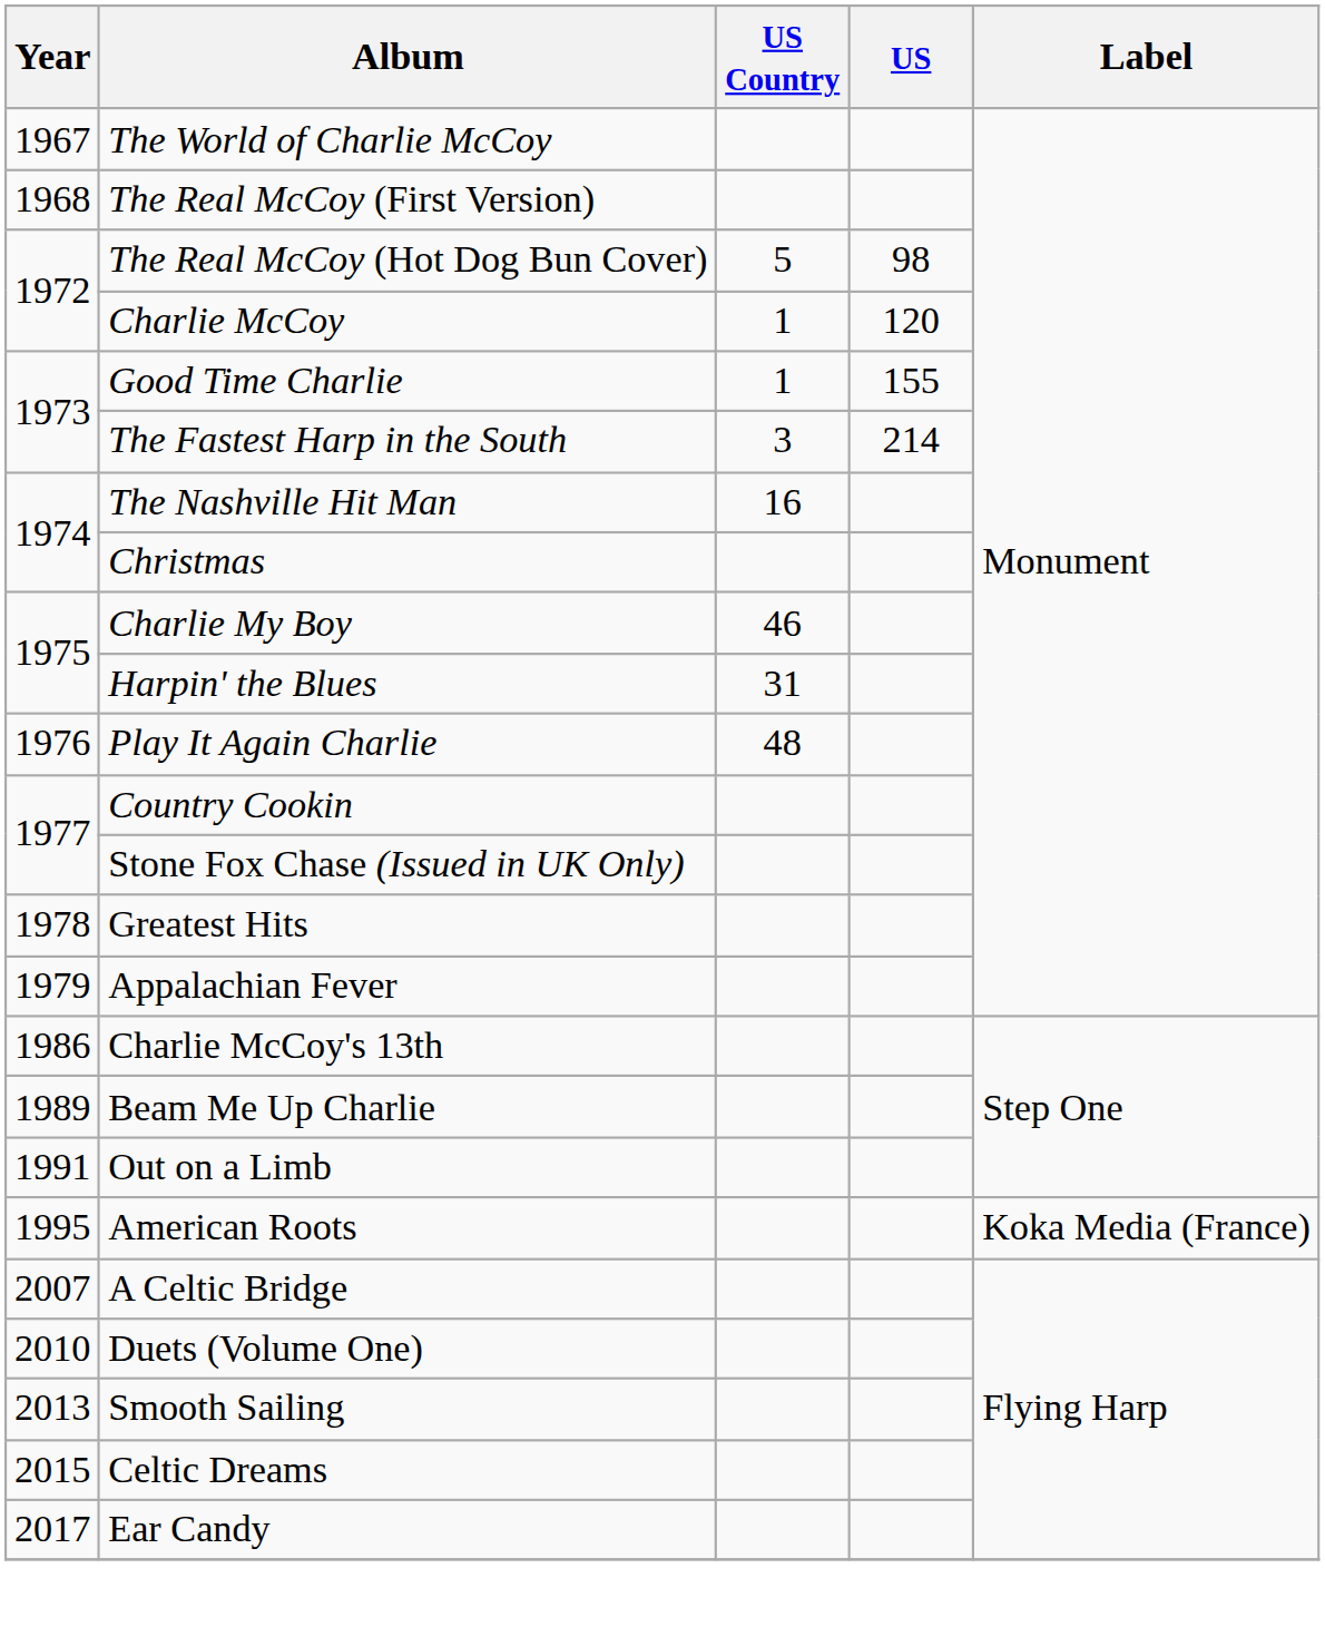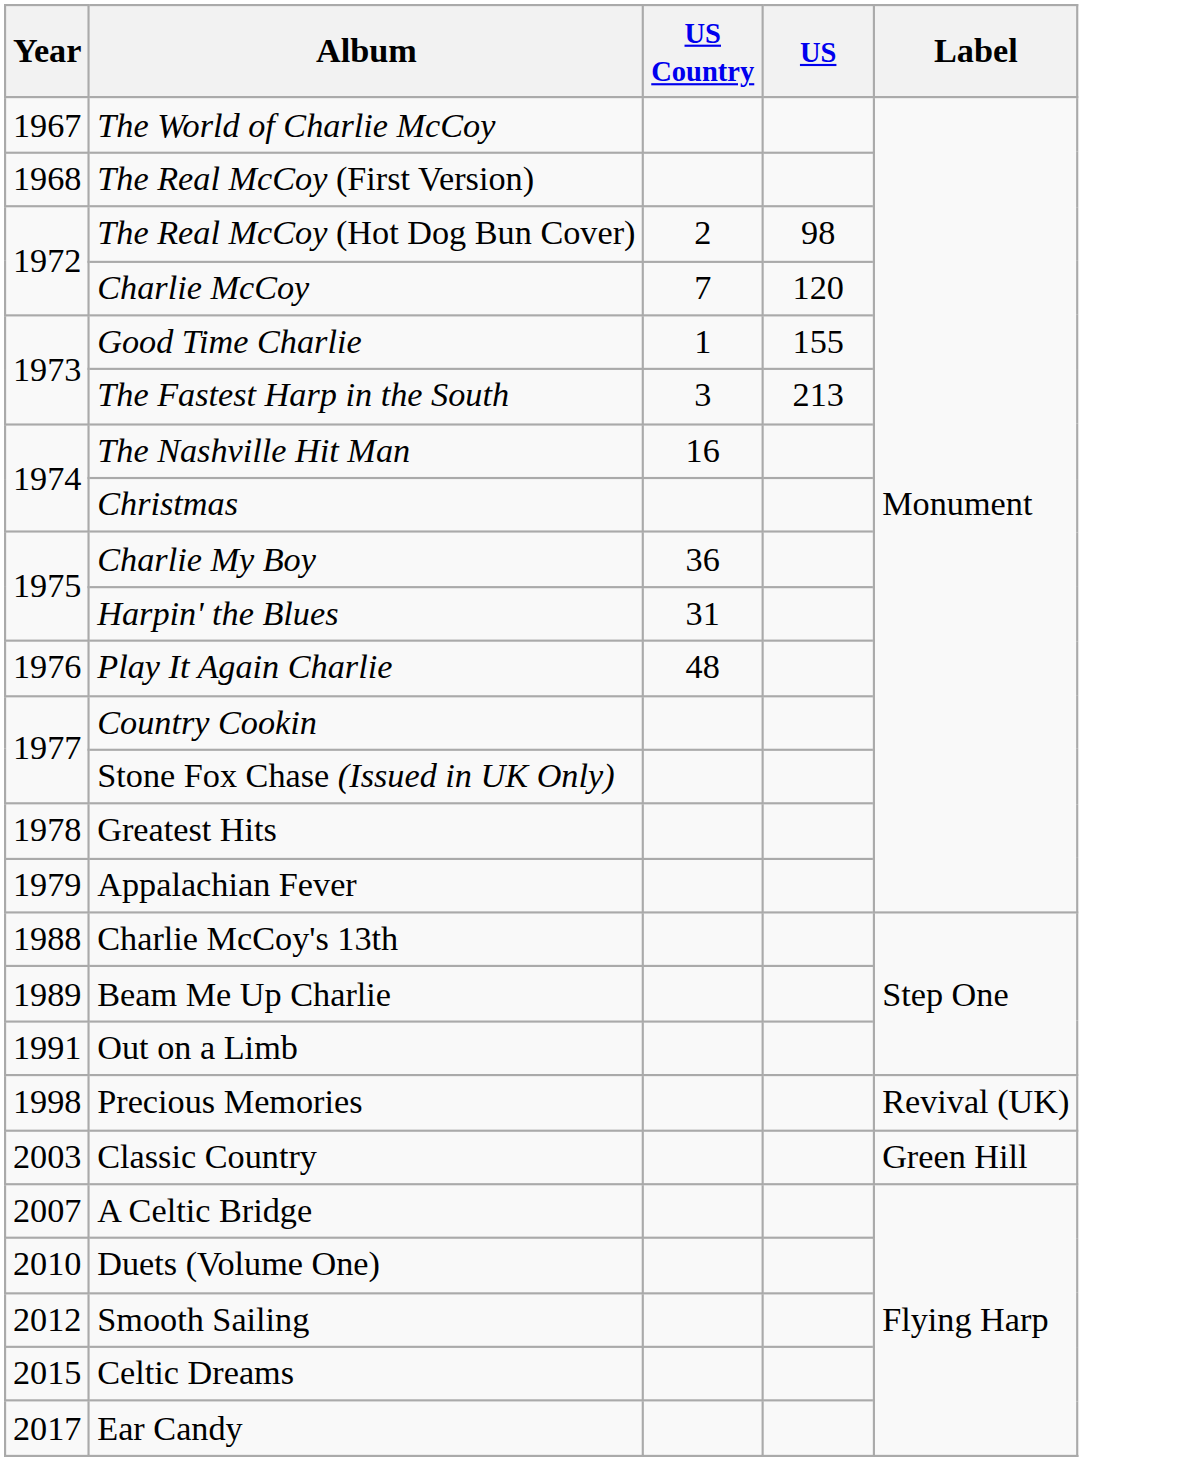 <table class="wikitable">
 <tr>
 <th>Year</th>
 <th>Album</th>
 <th width=45><small><a href='#'>US Country</a></small></th>
 <th width=45><small><a href='#'>US</a></small></th>
 <th>Label</th>
 </tr>
 <tr>
 <td>1967</td>
 <td><em>The World of Charlie McCoy</em></td>
 <td style="text-align:center;"></td>
 <td style="text-align:center;"></td>
 <td rowspan=15>Monument</td>
 </tr>
 <tr>
 <td>1968</td>
 <td><em>The Real McCoy</em> (First Version)</td>
 <td style="text-align:center;"></td>
 <td style="text-align:center;"></td>
 </tr>
 <tr>
 <td rowspan=2>1972</td>
 <td><em>The Real McCoy</em> (Hot Dog Bun Cover)</td>
-<td style="text-align:center;">5</td>
+<td style="text-align:center;">2</td>
 <td style="text-align:center;">98</td>
 </tr>
 <tr>
 <td><em>Charlie McCoy</em></td>
-<td style="text-align:center;">1</td>
+<td style="text-align:center;">7</td>
 <td style="text-align:center;">120</td>
 </tr>
 <tr>
 <td rowspan=2>1973</td>
 <td><em>Good Time Charlie</em></td>
 <td style="text-align:center;">1</td>
 <td style="text-align:center;">155</td>
 </tr>
 <tr>
 <td><em>The Fastest Harp in the South</em></td>
 <td style="text-align:center;">3</td>
-<td style="text-align:center;">214</td>
+<td style="text-align:center;">213</td>
 </tr>
 <tr>
 <td rowspan=2>1974</td>
 <td><em>The Nashville Hit Man</em></td>
 <td style="text-align:center;">16</td>
 <td style="text-align:center;"></td>
 </tr>
 <tr>
 <td><em>Christmas</em></td>
 <td style="text-align:center;"></td>
 <td style="text-align:center;"></td>
 </tr>
 <tr>
 <td rowspan=2>1975</td>
 <td><em>Charlie My Boy</em></td>
-<td style="text-align:center;">46</td>
+<td style="text-align:center;">36</td>
 <td style="text-align:center;"></td>
 </tr>
 <tr>
 <td><em>Harpin' the Blues</em></td>
 <td style="text-align:center;">31</td>
 <td style="text-align:center;"></td>
 </tr>
 <tr>
 <td>1976</td>
 <td><em>Play It Again Charlie</em></td>
 <td style="text-align:center;">48</td>
 <td style="text-align:center;"></td>
 </tr>
 <tr>
 <td rowspan=2>1977</td>
 <td><em>Country Cookin<strong></td>
 <td style="text-align:center;"></td>
 <td style="text-align:center;"></td>
 </tr>
 <tr>
 <td></em>Stone Fox Chase<em> (Issued in UK Only)</td>
 <td style="text-align:center;"></td>
 <td style="text-align:center;"></td>
 </tr>
 <tr>
 <td>1978</td>
 <td></em>Greatest Hits<em></td>
 <td style="text-align:center;"></td>
 <td style="text-align:center;"></td>
 </tr>
 <tr>
 <td>1979</td>
 <td></em>Appalachian Fever<em></td>
 <td style="text-align:center;"></td>
 <td style="text-align:center;"></td>
 </tr>
 <tr>
-<td>1986</td>
+<td>1988</td>
 <td></em>Charlie McCoy's 13th<em></td>
 <td style="text-align:center;"></td>
 <td style="text-align:center;"></td>
 <td rowspan=3>Step One</td>
 </tr>
 <tr>
 <td>1989</td>
 <td></em>Beam Me Up Charlie<em></td>
 <td style="text-align:center;"></td>
 <td style="text-align:center;"></td>
 </tr>
 <tr>
 <td>1991</td>
 <td></em>Out on a Limb<em></td>
 <td style="text-align:center;"></td>
 <td style="text-align:center;"></td>
 </tr>
 <tr>
-<td>1995</td>
-<td></em>American Roots<em></td>
+<td>1998</td>
+<td></em>Precious Memories<em></td>
 <td style="text-align:center;"></td>
 <td style="text-align:center;"></td>
-<td>Koka Media (France)</td>
+<td>Revival (UK)</td>
+</tr>
+<tr>
+<td>2003</td>
+<td></em>Classic Country<em></td>
+<td style="text-align:center;"></td>
+<td style="text-align:center;"></td>
+<td>Green Hill</td>
 </tr>
 <tr>
 <td>2007</td>
 <td></em>A Celtic Bridge<em></td>
 <td style="text-align:center;"></td>
 <td style="text-align:center;"></td>
 <td rowspan=5>Flying Harp</td>
 </tr>
 <tr>
 <td>2010</td>
 <td></em>Duets (Volume One)<em></td>
 <td style="text-align:center;"></td>
 <td style="text-align:center;"></td>
 </tr>
 <tr>
-<td>2013</td>
+<td>2012</td>
 <td></em>Smooth Sailing<em></td>
 <td style="text-align:center;"></td>
 <td style="text-align:center;"></td>
 </tr>
 <tr>
 <td>2015</td>
 <td></em>Celtic Dreams<em></td>
 <td style="text-align:center;"></td>
 <td style="text-align:center;"></td>
 </tr>
 <tr>
 <td>2017</td>
 <td></em>Ear Candy<em></td>
 <td style="text-align:center;"></td>
 <td style="text-align:center;"></td>
 </tr>
 <tr>
 </tr>
 </table>
